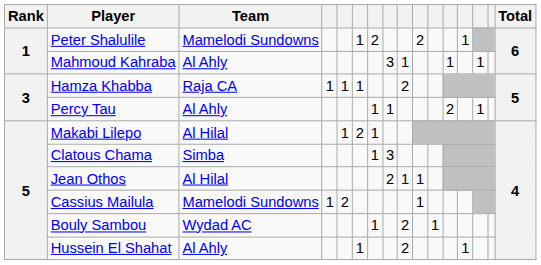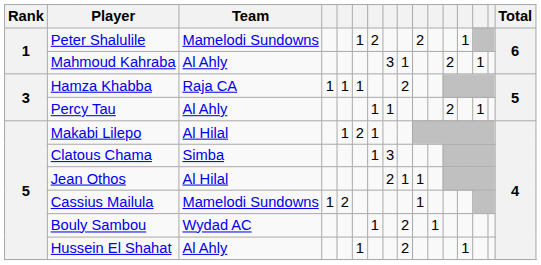 <table class="wikitable" style="text-align:center; font-size:90%">
 <tr>
 <th>Rank</th>
 <th>Player</th>
 <th>Team</th>
 <th></th>
 <th></th>
 <th></th>
 <th></th>
 <th></th>
 <th></th>
 <th></th>
 <th></th>
 <th></th>
 <th></th>
 <th></th>
 <th></th>
 <th>Total</th>
 </tr>
 <tr>
 <th rowspan=2>1</th>
 <td align=left> <a href='#'>Peter Shalulile</a></td>
 <td align=left> <a href='#'>Mamelodi Sundowns</a></td>
 <td></td>
 <td></td>
 <td>1</td>
 <td>2</td>
 <td></td>
 <td></td>
 <td>2</td>
 <td></td>
 <td></td>
 <td>1</td>
 <td bgcolor=silver colspan=2></td>
 <th rowspan=2>6</th>
 </tr>
 <tr>
 <td align=left> <a href='#'>Mahmoud Kahraba</a></td>
 <td align=left> <a href='#'>Al Ahly</a></td>
 <td></td>
 <td></td>
 <td></td>
 <td></td>
 <td>3</td>
 <td>1</td>
 <td></td>
 <td></td>
-<td>1</td>
+<td>2</td>
 <td></td>
 <td>1</td>
 <td></td>
 </tr>
 <tr>
 <th rowspan=2>3</th>
 <td align=left> <a href='#'>Hamza Khabba</a></td>
 <td align=left> <a href='#'>Raja CA</a></td>
 <td>1</td>
 <td>1</td>
 <td>1</td>
 <td></td>
 <td></td>
 <td>2</td>
 <td></td>
 <td></td>
 <td bgcolor=silver colspan=4></td>
 <th rowspan=2>5</th>
 </tr>
 <tr>
 <td align=left> <a href='#'>Percy Tau</a></td>
 <td align=left> <a href='#'>Al Ahly</a></td>
 <td></td>
 <td></td>
 <td></td>
 <td>1</td>
 <td>1</td>
 <td></td>
 <td></td>
 <td></td>
 <td>2</td>
 <td></td>
 <td>1</td>
 <td></td>
 </tr>
 <tr>
 <th rowspan=6>5</th>
 <td align=left> <a href='#'>Makabi Lilepo</a></td>
 <td align=left> <a href='#'>Al Hilal</a></td>
 <td></td>
 <td>1</td>
 <td>2</td>
 <td>1</td>
 <td></td>
 <td></td>
 <td bgcolor=silver colspan=6></td>
 <th rowspan=6>4</th>
 </tr>
 <tr>
 <td align=left> <a href='#'>Clatous Chama</a></td>
 <td align=left> <a href='#'>Simba</a></td>
 <td></td>
 <td></td>
 <td></td>
 <td>1</td>
 <td>3</td>
 <td></td>
 <td></td>
 <td></td>
 <td bgcolor=silver colspan=4></td>
 </tr>
 <tr>
 <td align=left> <a href='#'>Jean Othos</a></td>
 <td align=left> <a href='#'>Al Hilal</a></td>
 <td></td>
 <td></td>
 <td></td>
 <td></td>
 <td>2</td>
 <td>1</td>
 <td>1</td>
 <td></td>
 <td bgcolor=silver colspan=4></td>
 </tr>
 <tr>
 <td align=left> <a href='#'>Cassius Mailula</a></td>
 <td align=left> <a href='#'>Mamelodi Sundowns</a></td>
 <td>1</td>
 <td>2</td>
 <td></td>
 <td></td>
 <td></td>
 <td></td>
 <td>1</td>
 <td></td>
 <td></td>
 <td></td>
 <td bgcolor=silver colspan=2></td>
 </tr>
 <tr>
 <td align=left> <a href='#'>Bouly Sambou</a></td>
 <td align=left> <a href='#'>Wydad AC</a></td>
 <td></td>
 <td></td>
 <td></td>
 <td>1</td>
 <td></td>
 <td>2</td>
 <td></td>
 <td>1</td>
 <td></td>
 <td></td>
 <td></td>
 <td></td>
 </tr>
 <tr>
 <td align=left> <a href='#'>Hussein El Shahat</a></td>
 <td align=left> <a href='#'>Al Ahly</a></td>
 <td></td>
 <td></td>
 <td>1</td>
 <td></td>
 <td></td>
 <td>2</td>
 <td></td>
 <td></td>
 <td></td>
 <td>1</td>
 <td></td>
 <td></td>
 </tr>
 <tr>
 </tr>
 </table>
